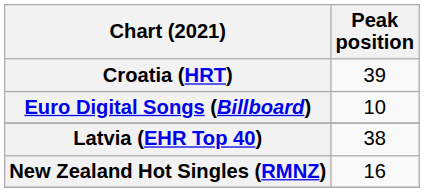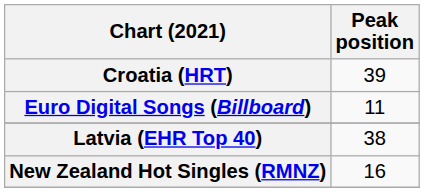 <table class="wikitable sortable plainrowheaders" style="text-align:center">
 <tr>
 <th scope="col">Chart (2021)</th>
 <th scope="col">Peak<br>position</th>
 </tr>
 <tr>
 <th scope="row">Croatia (<a href='#'>HRT</a>)</th>
 <td>39</td>
 </tr>
 <tr>
 <th scope="row"><a href='#'>Euro Digital Songs</a> (<em><a href='#'>Billboard</a></em>)</th>
-<td>10</td>
+<td>11</td>
 </tr>
 <tr>
 </tr>
 <tr>
 </tr>
 <tr>
 <th scope="row">Latvia (<a href='#'>EHR Top 40</a>)</th>
 <td>38</td>
 </tr>
 <tr>
 <th scope="row">New Zealand Hot Singles (<a href='#'>RMNZ</a>)</th>
 <td>16</td>
 </tr>
 <tr>
 </tr>
 </table>
